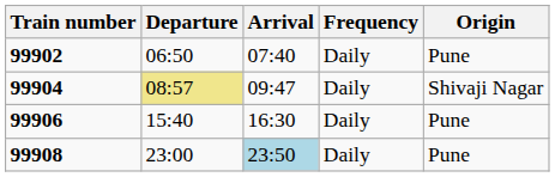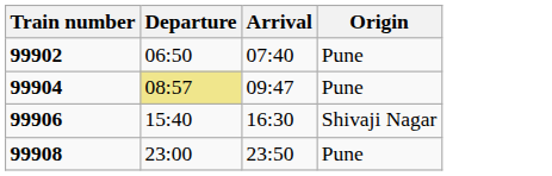 <table class="wikitable">
 <tr>
 <th>Train number</th>
 <th>Departure</th>
 <th>Arrival</th>
-<th>Frequency</th>
 <th>Origin</th>
 </tr>
 <tr>
 <td><strong>99902</strong></td>
 <td>06:50</td>
 <td>07:40</td>
-<td>Daily</td>
 <td>Pune</td>
 </tr>
 <tr>
 <td><strong>99904</strong></td>
 <td style="background: khaki;">08:57</td>
 <td>09:47</td>
-<td>Daily</td>
-<td>Shivaji Nagar</td>
+<td>Pune</td>
 </tr>
 <tr>
 <td><strong>99906</strong></td>
 <td>15:40</td>
 <td>16:30</td>
-<td>Daily</td>
-<td>Pune</td>
+<td>Shivaji Nagar</td>
 </tr>
 <tr>
 <td><strong>99908</strong></td>
 <td>23:00</td>
-<td style="background: lightblue;">23:50</td>
-<td>Daily</td>
+<td>23:50</td>
 <td>Pune</td>
 </tr>
 </table>
